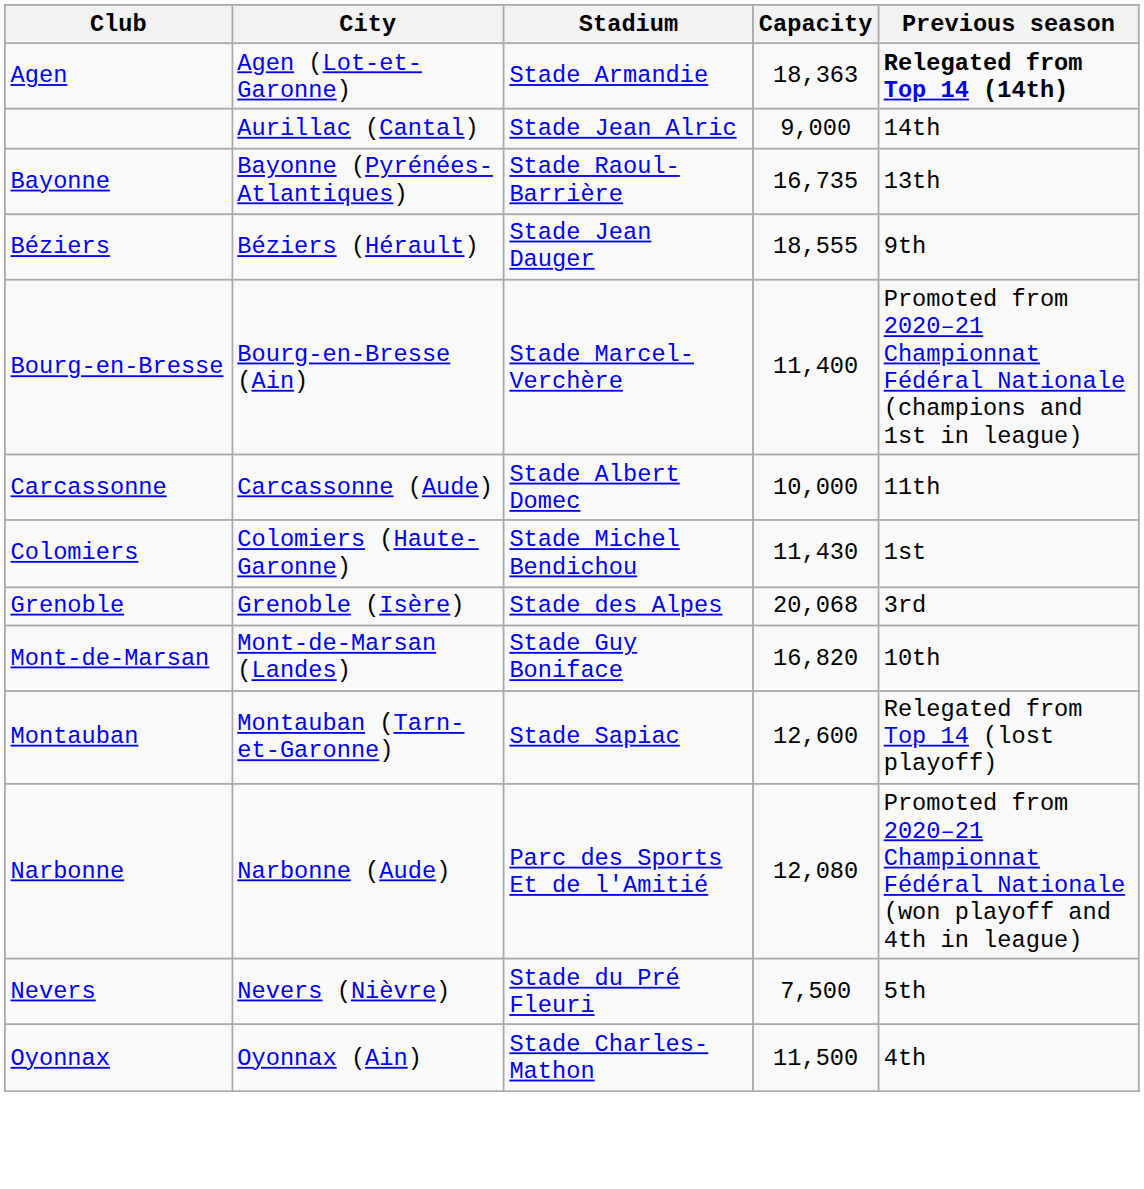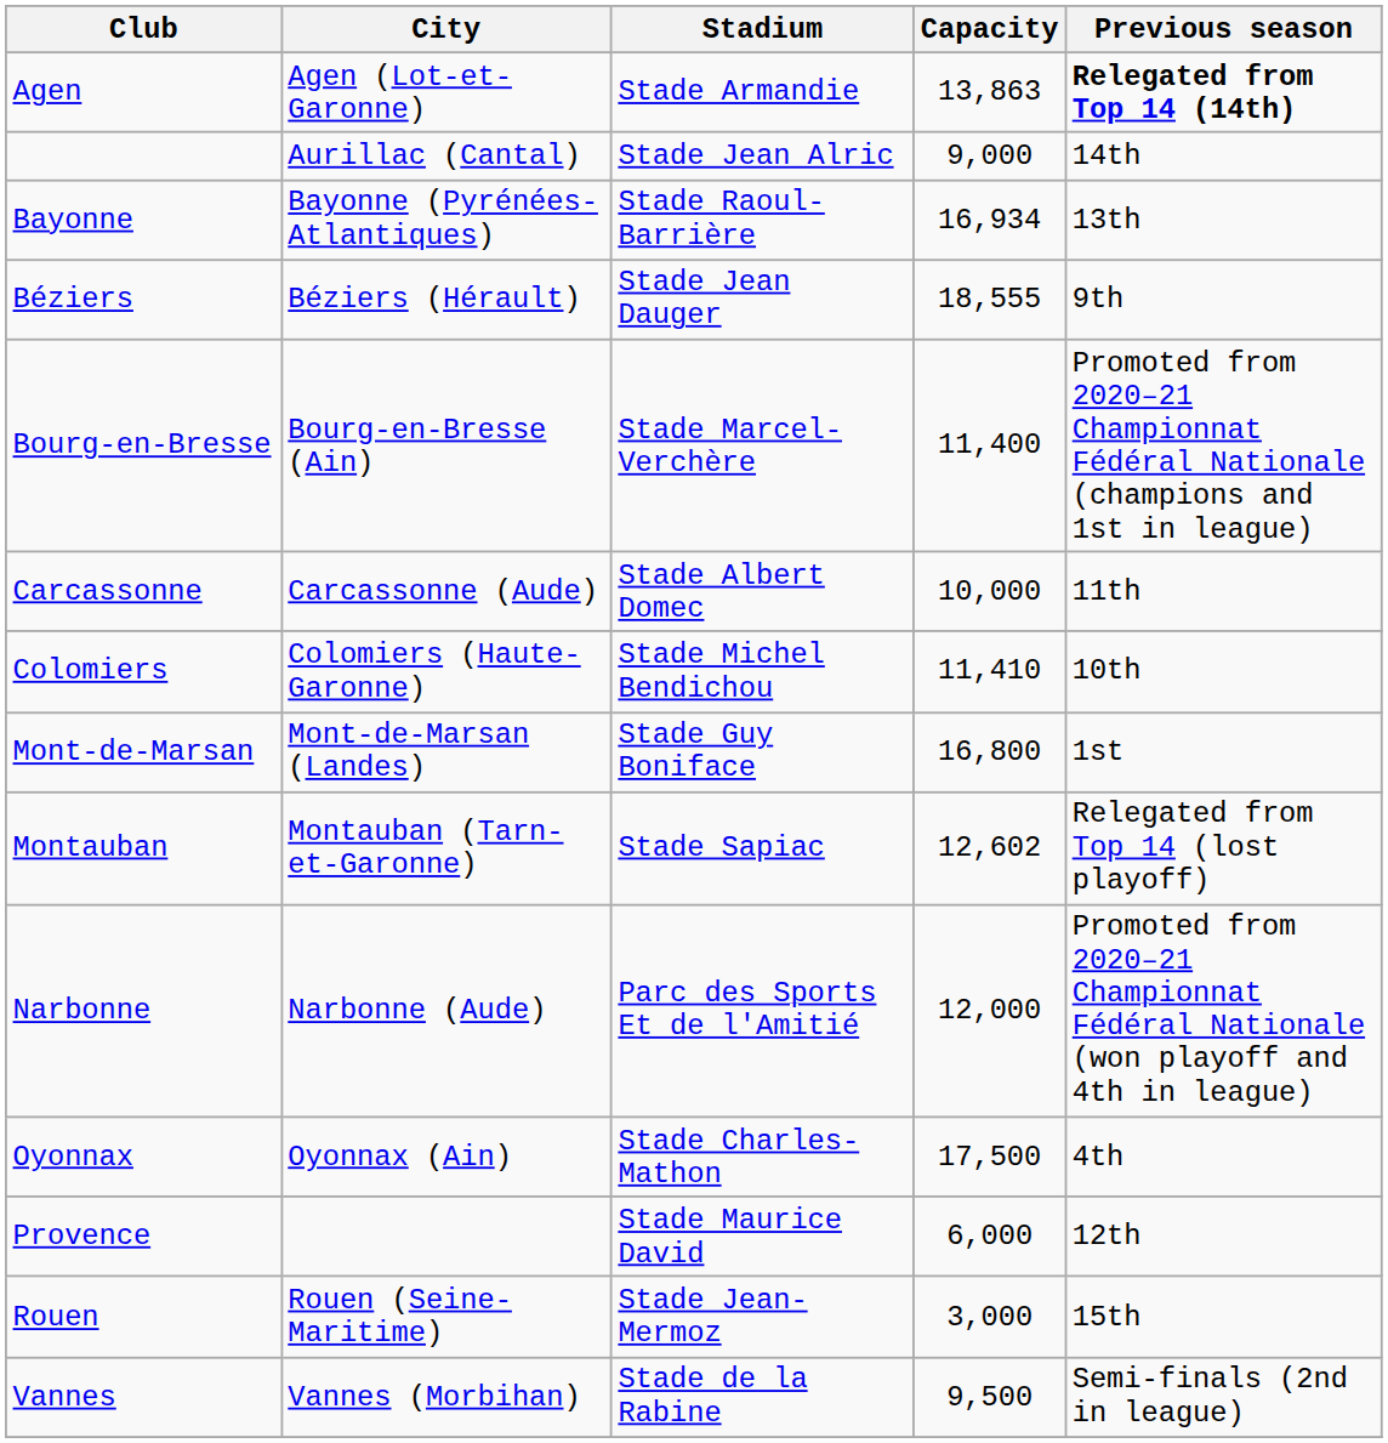 <table class="wikitable sortable" width="100%">
 <tr>
 <th width="20%">Club</th>
 <th width="24%">City</th>
 <th width="22%">Stadium</th>
 <th width="9%">Capacity</th>
 <th>Previous season</th>
 </tr>
 <tr>
 <td><a href='#'>Agen</a></td>
 <td><a href='#'>Agen</a> (<a href='#'>Lot-et-Garonne</a>)</td>
 <td><a href='#'>Stade Armandie</a></td>
-<td align=center>18,363</td>
+<td align=center>13,863</td>
 <td><strong>Relegated from <a href='#'>Top 14</a> (14th)</strong></td>
 </tr>
 <tr>
 <td></td>
 <td><a href='#'>Aurillac</a> (<a href='#'>Cantal</a>)</td>
 <td><a href='#'>Stade Jean Alric</a></td>
 <td align=center>9,000</td>
 <td>14th</td>
 </tr>
 <tr>
 <td><a href='#'>Bayonne</a></td>
 <td><a href='#'>Bayonne</a> (<a href='#'>Pyrénées-Atlantiques</a>)</td>
 <td><a href='#'>Stade Raoul-Barrière</a></td>
-<td align=center>16,735</td>
+<td align=center>16,934</td>
 <td>13th</td>
 </tr>
 <tr>
 <td><a href='#'>Béziers</a></td>
 <td><a href='#'>Béziers</a> (<a href='#'>Hérault</a>)</td>
 <td><a href='#'>Stade Jean Dauger</a></td>
 <td align=center>18,555</td>
 <td>9th</td>
 </tr>
 <tr>
 <td><a href='#'>Bourg-en-Bresse</a></td>
 <td><a href='#'>Bourg-en-Bresse</a> (<a href='#'>Ain</a>)</td>
 <td><a href='#'>Stade Marcel-Verchère</a></td>
 <td align=center>11,400</td>
 <td>Promoted from <a href='#'>2020–21 Championnat Fédéral Nationale</a> (champions and 1st in league)</td>
 </tr>
 <tr>
 <td><a href='#'>Carcassonne</a></td>
 <td><a href='#'>Carcassonne</a> (<a href='#'>Aude</a>)</td>
 <td><a href='#'>Stade Albert Domec</a></td>
 <td align=center>10,000</td>
 <td>11th</td>
 </tr>
 <tr>
 <td><a href='#'>Colomiers</a></td>
 <td><a href='#'>Colomiers</a> (<a href='#'>Haute-Garonne</a>)</td>
 <td><a href='#'>Stade Michel Bendichou</a></td>
-<td align=center>11,430</td>
-<td>1st</td>
-</tr>
-<tr>
-<td><a href='#'>Grenoble</a></td>
-<td><a href='#'>Grenoble</a> (<a href='#'>Isère</a>)</td>
-<td><a href='#'>Stade des Alpes</a></td>
-<td align=center>20,068</td>
-<td>3rd</td>
+<td align=center>11,410</td>
+<td>10th</td>
 </tr>
 <tr>
 <td><a href='#'>Mont-de-Marsan</a></td>
 <td><a href='#'>Mont-de-Marsan</a> (<a href='#'>Landes</a>)</td>
 <td><a href='#'>Stade Guy Boniface</a></td>
-<td align=center>16,820</td>
-<td>10th</td>
+<td align=center>16,800</td>
+<td>1st</td>
 </tr>
 <tr>
 <td><a href='#'>Montauban</a></td>
 <td><a href='#'>Montauban</a> (<a href='#'>Tarn-et-Garonne</a>)</td>
 <td><a href='#'>Stade Sapiac</a></td>
-<td align=center>12,600</td>
+<td align=center>12,602</td>
 <td>Relegated from <a href='#'>Top 14</a> (lost playoff)</td>
 </tr>
 <tr>
 <td><a href='#'>Narbonne</a></td>
 <td><a href='#'>Narbonne</a> (<a href='#'>Aude</a>)</td>
 <td><a href='#'>Parc des Sports Et de l'Amitié</a></td>
-<td align=center>12,080</td>
+<td align=center>12,000</td>
 <td>Promoted from <a href='#'>2020–21 Championnat Fédéral Nationale</a> (won playoff and 4th in league)</td>
-</tr>
-<tr>
-<td><a href='#'>Nevers</a></td>
-<td><a href='#'>Nevers</a> (<a href='#'>Nièvre</a>)</td>
-<td><a href='#'>Stade du Pré Fleuri</a></td>
-<td align=center>7,500</td>
-<td>5th</td>
 </tr>
 <tr>
 <td><a href='#'>Oyonnax</a></td>
 <td><a href='#'>Oyonnax</a> (<a href='#'>Ain</a>)</td>
 <td><a href='#'>Stade Charles-Mathon</a></td>
-<td align=center>11,500</td>
+<td align=center>17,500</td>
 <td>4th</td>
+</tr>
+<tr>
+<td><a href='#'>Provence</a></td>
+<td></td>
+<td><a href='#'>Stade Maurice David</a></td>
+<td align=center>6,000</td>
+<td>12th</td>
+</tr>
+<tr>
+<td><a href='#'>Rouen</a></td>
+<td><a href='#'>Rouen</a> (<a href='#'>Seine-Maritime</a>)</td>
+<td><a href='#'>Stade Jean-Mermoz</a><br></td>
+<td align=center>3,000</td>
+<td>15th</td>
+</tr>
+<tr>
+<td><a href='#'>Vannes</a></td>
+<td><a href='#'>Vannes</a> (<a href='#'>Morbihan</a>)</td>
+<td><a href='#'>Stade de la Rabine</a></td>
+<td align=center>9,500</td>
+<td>Semi-finals (2nd in league)</td>
 </tr>
 <tr>
 </tr>
 </table>
